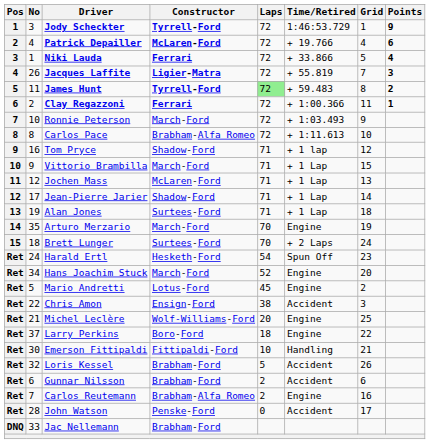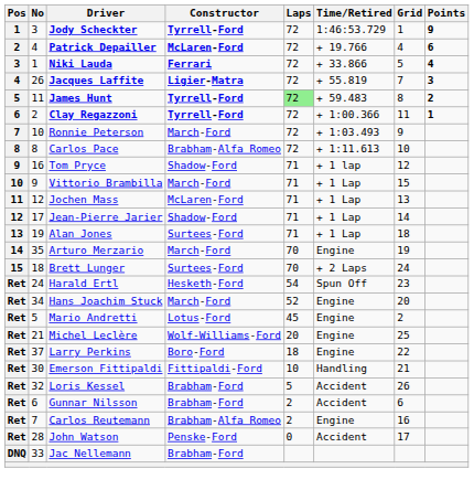 <table class="wikitable" style="font-size: 95%;">
 <tr>
 <th>Pos</th>
 <th>No</th>
 <th>Driver</th>
 <th>Constructor</th>
 <th>Laps</th>
 <th>Time/Retired</th>
 <th>Grid</th>
 <th>Points</th>
 </tr>
 <tr>
 <th>1</th>
 <td>3</td>
 <td> <strong><a href='#'>Jody Scheckter</a></strong></td>
 <td><strong><a href='#'>Tyrrell</a>-<a href='#'>Ford</a></strong></td>
 <td>72</td>
 <td>1:46:53.729</td>
 <td>1</td>
 <td><strong>9</strong></td>
 </tr>
 <tr>
 <th>2</th>
 <td>4</td>
 <td> <strong><a href='#'>Patrick Depailler</a></strong></td>
 <td><strong><a href='#'>McLaren</a>-<a href='#'>Ford</a></strong></td>
 <td>72</td>
 <td>+ 19.766</td>
 <td>4</td>
 <td><strong>6</strong></td>
 </tr>
 <tr>
 <th>3</th>
 <td>1</td>
 <td> <strong><a href='#'>Niki Lauda</a></strong></td>
 <td><strong><a href='#'>Ferrari</a></strong></td>
 <td>72</td>
 <td>+ 33.866</td>
 <td>5</td>
 <td><strong>4</strong></td>
 </tr>
 <tr>
 <th>4</th>
 <td>26</td>
 <td> <strong><a href='#'>Jacques Laffite</a></strong></td>
 <td><strong><a href='#'>Ligier</a>-<a href='#'>Matra</a></strong></td>
 <td>72</td>
 <td>+ 55.819</td>
 <td>7</td>
 <td><strong>3</strong></td>
 </tr>
 <tr>
 <th>5</th>
 <td>11</td>
 <td> <strong><a href='#'>James Hunt</a></strong></td>
 <td><strong><a href='#'>Tyrrell</a>-<a href='#'>Ford</a></strong></td>
 <td style="background: lightgreen;">72</td>
 <td>+ 59.483</td>
 <td>8</td>
 <td><strong>2</strong></td>
 </tr>
 <tr>
 <th>6</th>
 <td>2</td>
 <td> <strong><a href='#'>Clay Regazzoni</a></strong></td>
-<td><strong><a href='#'>Ferrari</a></strong></td>
+<td><strong><a href='#'>Tyrrell</a>-<a href='#'>Ford</a></strong></td>
 <td>72</td>
 <td>+ 1:00.366</td>
 <td>11</td>
 <td><strong>1</strong></td>
 </tr>
 <tr>
 <th>7</th>
 <td>10</td>
 <td> <a href='#'>Ronnie Peterson</a></td>
 <td><a href='#'>March</a>-<a href='#'>Ford</a></td>
 <td>72</td>
 <td>+ 1:03.493</td>
 <td>9</td>
 <td> </td>
 </tr>
 <tr>
 <th>8</th>
 <td>8</td>
 <td> <a href='#'>Carlos Pace</a></td>
 <td><a href='#'>Brabham</a>-<a href='#'>Alfa Romeo</a></td>
 <td>72</td>
 <td>+ 1:11.613</td>
 <td>10</td>
 <td> </td>
 </tr>
 <tr>
 <th>9</th>
 <td>16</td>
 <td> <a href='#'>Tom Pryce</a></td>
 <td><a href='#'>Shadow</a>-<a href='#'>Ford</a></td>
 <td>71</td>
 <td>+ 1 lap</td>
 <td>12</td>
 <td> </td>
 </tr>
 <tr>
 <th>10</th>
 <td>9</td>
 <td> <a href='#'>Vittorio Brambilla</a></td>
 <td><a href='#'>March</a>-<a href='#'>Ford</a></td>
 <td>71</td>
 <td>+ 1 Lap</td>
 <td>15</td>
 <td> </td>
 </tr>
 <tr>
 <th>11</th>
 <td>12</td>
 <td> <a href='#'>Jochen Mass</a></td>
 <td><a href='#'>McLaren</a>-<a href='#'>Ford</a></td>
 <td>71</td>
 <td>+ 1 Lap</td>
 <td>13</td>
 <td> </td>
 </tr>
 <tr>
 <th>12</th>
 <td>17</td>
 <td> <a href='#'>Jean-Pierre Jarier</a></td>
 <td><a href='#'>Shadow</a>-<a href='#'>Ford</a></td>
 <td>71</td>
 <td>+ 1 Lap</td>
 <td>14</td>
 <td> </td>
 </tr>
 <tr>
 <th>13</th>
 <td>19</td>
 <td> <a href='#'>Alan Jones</a></td>
 <td><a href='#'>Surtees</a>-<a href='#'>Ford</a></td>
 <td>71</td>
 <td>+ 1 Lap</td>
 <td>18</td>
 <td> </td>
 </tr>
 <tr>
 <th>14</th>
 <td>35</td>
 <td> <a href='#'>Arturo Merzario</a></td>
 <td><a href='#'>March</a>-<a href='#'>Ford</a></td>
 <td>70</td>
 <td>Engine</td>
 <td>19</td>
 <td> </td>
 </tr>
 <tr>
 <th>15</th>
 <td>18</td>
 <td> <a href='#'>Brett Lunger</a></td>
 <td><a href='#'>Surtees</a>-<a href='#'>Ford</a></td>
 <td>70</td>
 <td>+ 2 Laps</td>
 <td>24</td>
 <td> </td>
 </tr>
 <tr>
 <th>Ret</th>
 <td>24</td>
 <td> <a href='#'>Harald Ertl</a></td>
 <td><a href='#'>Hesketh</a>-<a href='#'>Ford</a></td>
 <td>54</td>
 <td>Spun Off</td>
 <td>23</td>
 <td> </td>
 </tr>
 <tr>
 <th>Ret</th>
 <td>34</td>
 <td> <a href='#'>Hans Joachim Stuck</a></td>
 <td><a href='#'>March</a>-<a href='#'>Ford</a></td>
 <td>52</td>
 <td>Engine</td>
 <td>20</td>
 <td> </td>
 </tr>
 <tr>
 <th>Ret</th>
 <td>5</td>
 <td> <a href='#'>Mario Andretti</a></td>
 <td><a href='#'>Lotus</a>-<a href='#'>Ford</a></td>
 <td>45</td>
 <td>Engine</td>
 <td>2</td>
 <td> </td>
 </tr>
 <tr>
 <th>Ret</th>
-<td>22</td>
-<td> <a href='#'>Chris Amon</a></td>
-<td><a href='#'>Ensign</a>-<a href='#'>Ford</a></td>
-<td>38</td>
-<td>Accident</td>
-<td>3</td>
-<td> </td>
-</tr>
-<tr>
-<th>Ret</th>
 <td>21</td>
 <td> <a href='#'>Michel Leclère</a></td>
 <td><a href='#'>Wolf-Williams</a>-<a href='#'>Ford</a></td>
 <td>20</td>
 <td>Engine</td>
 <td>25</td>
 <td> </td>
 </tr>
 <tr>
 <th>Ret</th>
 <td>37</td>
 <td> <a href='#'>Larry Perkins</a></td>
 <td><a href='#'>Boro</a>-<a href='#'>Ford</a></td>
 <td>18</td>
 <td>Engine</td>
 <td>22</td>
 <td> </td>
 </tr>
 <tr>
 <th>Ret</th>
 <td>30</td>
 <td> <a href='#'>Emerson Fittipaldi</a></td>
 <td><a href='#'>Fittipaldi</a>-<a href='#'>Ford</a></td>
 <td>10</td>
 <td>Handling</td>
 <td>21</td>
 <td> </td>
 </tr>
 <tr>
 <th>Ret</th>
 <td>32</td>
 <td> <a href='#'>Loris Kessel</a></td>
 <td><a href='#'>Brabham</a>-<a href='#'>Ford</a></td>
 <td>5</td>
 <td>Accident</td>
 <td>26</td>
 <td> </td>
 </tr>
 <tr>
 <th>Ret</th>
 <td>6</td>
 <td> <a href='#'>Gunnar Nilsson</a></td>
 <td><a href='#'>Brabham</a>-<a href='#'>Ford</a></td>
 <td>2</td>
 <td>Accident</td>
 <td>6</td>
 <td> </td>
 </tr>
 <tr>
 <th>Ret</th>
 <td>7</td>
 <td> <a href='#'>Carlos Reutemann</a></td>
 <td><a href='#'>Brabham</a>-<a href='#'>Alfa Romeo</a></td>
 <td>2</td>
 <td>Engine</td>
 <td>16</td>
 <td> </td>
 </tr>
 <tr>
 <th>Ret</th>
 <td>28</td>
 <td> <a href='#'>John Watson</a></td>
 <td><a href='#'>Penske</a>-<a href='#'>Ford</a></td>
 <td>0</td>
 <td>Accident</td>
 <td>17</td>
 <td> </td>
 </tr>
 <tr>
 <th>DNQ</th>
 <td>33</td>
 <td> <a href='#'>Jac Nellemann</a></td>
 <td><a href='#'>Brabham</a>-<a href='#'>Ford</a></td>
 <td></td>
 <td></td>
 <td></td>
 <td> </td>
 </tr>
 <tr>
 <th colspan="8"></th>
 </tr>
 </table>
